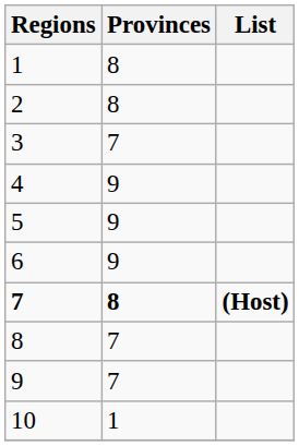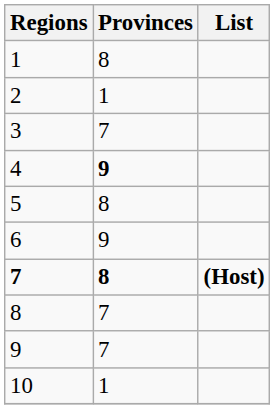 <table class="wikitable">
 <tr>
 <th>Regions</th>
 <th>Provinces</th>
 <th>List</th>
 </tr>
 <tr>
 <td>1</td>
 <td>8</td>
 <td>                     </td>
 </tr>
 <tr>
 <td>2</td>
-<td>8</td>
+<td>1</td>
 <td>                     </td>
 </tr>
 <tr>
 <td>3</td>
 <td>7</td>
 <td>                  </td>
 </tr>
 <tr>
 <td>4</td>
-<td>9</td>
+<td><strong>9</strong></td>
 <td>                        </td>
 </tr>
 <tr>
 <td>5</td>
-<td>9</td>
+<td>8</td>
 <td>                     </td>
 </tr>
 <tr>
 <td>6</td>
 <td>9</td>
 <td>                        </td>
 </tr>
 <tr>
 <td><strong>7</strong></td>
 <td><strong>8</strong></td>
 <td><strong>             (Host)          </strong></td>
 </tr>
 <tr>
 <td>8</td>
 <td>7</td>
 <td>                  </td>
 </tr>
 <tr>
 <td>9</td>
 <td>7</td>
 <td>                  </td>
 </tr>
 <tr>
 <td>10</td>
 <td>1</td>
 <td></td>
 </tr>
 <tr>
 </tr>
 </table>
